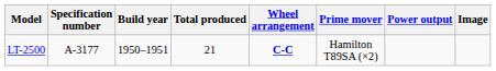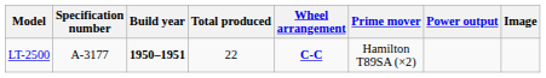 <table class="wikitable">
 <tr>
 <th>Model</th>
 <th>Specification<br>number</th>
 <th>Build year</th>
 <th>Total produced</th>
 <th><a href='#'>Wheel<br>arrangement</a></th>
 <th><a href='#'>Prime mover</a></th>
 <th><a href='#'>Power output</a></th>
 <th>Image</th>
 </tr>
 <tr style=text-align:center>
 <td><a href='#'>LT-2500</a></td>
 <td>A-3177</td>
-<td>1950–1951</td>
-<td>21</td>
+<td><strong>1950–1951</strong></td>
+<td>22</td>
 <td><strong><a href='#'>C-C</a></strong></td>
 <td>Hamilton<br>T89SA (×2)</td>
 <td></td>
 <td></td>
 </tr>
 </table>
